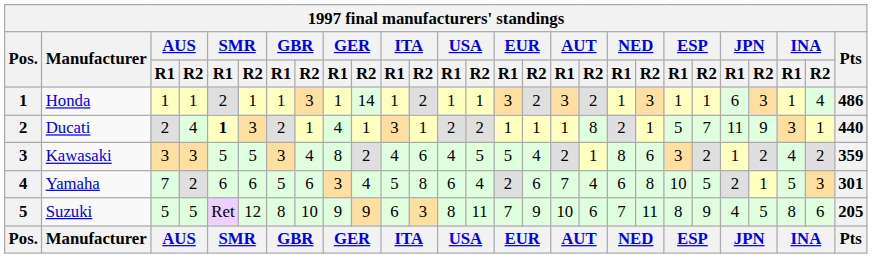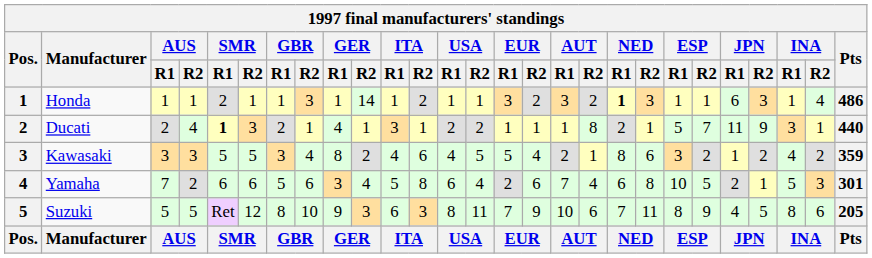 <table class="wikitable" style="font-size: 85%; text-align: center">
 <tr>
 <th colspan=33>1997 final manufacturers' standings</th>
 </tr>
 <tr valign="top">
 <th valign="middle" rowspan=2>Pos.</th>
 <th valign="middle" rowspan=2>Manufacturer</th>
 <th colspan=2><a href='#'>AUS</a><br></th>
 <th colspan=2><a href='#'>SMR</a><br></th>
 <th colspan=2><a href='#'>GBR</a><br></th>
 <th colspan=2><a href='#'>GER</a><br></th>
 <th colspan=2><a href='#'>ITA</a><br></th>
 <th colspan=2><a href='#'>USA</a><br></th>
 <th colspan=2><a href='#'>EUR</a><br></th>
 <th colspan=2><a href='#'>AUT</a><br></th>
 <th colspan=2><a href='#'>NED</a><br></th>
 <th colspan=2><a href='#'>ESP</a><br></th>
 <th colspan=2><a href='#'>JPN</a><br></th>
 <th colspan=2><a href='#'>INA</a><br></th>
 <th valign="middle" rowspan=2>Pts</th>
 </tr>
 <tr>
 <th>R1</th>
 <th>R2</th>
 <th>R1</th>
 <th>R2</th>
 <th>R1</th>
 <th>R2</th>
 <th>R1</th>
 <th>R2</th>
 <th>R1</th>
 <th>R2</th>
 <th>R1</th>
 <th>R2</th>
 <th>R1</th>
 <th>R2</th>
 <th>R1</th>
 <th>R2</th>
 <th>R1</th>
 <th>R2</th>
 <th>R1</th>
 <th>R2</th>
 <th>R1</th>
 <th>R2</th>
 <th>R1</th>
 <th>R2</th>
 </tr>
 <tr>
 <th>1</th>
 <td align=left> <a href='#'>Honda</a></td>
 <td style="background:#ffffbf;">1</td>
 <td style="background:#ffffbf;">1</td>
 <td style="background:#dfdfdf;">2</td>
 <td style="background:#ffffbf;">1</td>
 <td style="background:#ffffbf;">1</td>
 <td style="background:#ffdf9f;">3</td>
 <td style="background:#ffffbf;">1</td>
 <td style="background:#dfffdf;">14</td>
 <td style="background:#ffffbf;">1</td>
 <td style="background:#dfdfdf;">2</td>
 <td style="background:#ffffbf;">1</td>
 <td style="background:#ffffbf;">1</td>
 <td style="background:#ffdf9f;">3</td>
 <td style="background:#dfdfdf;">2</td>
 <td style="background:#ffdf9f;">3</td>
 <td style="background:#dfdfdf;">2</td>
-<td style="background:#ffffbf;">1</td>
+<td style="background:#ffffbf;"><strong>1</strong></td>
 <td style="background:#ffdf9f;">3</td>
 <td style="background:#ffffbf;">1</td>
 <td style="background:#ffffbf;">1</td>
 <td style="background:#dfffdf;">6</td>
 <td style="background:#ffdf9f;">3</td>
 <td style="background:#ffffbf;">1</td>
 <td style="background:#dfffdf;">4</td>
 <th>486</th>
 </tr>
 <tr>
 <th>2</th>
 <td align=left> <a href='#'>Ducati</a></td>
 <td style="background:#dfdfdf;">2</td>
 <td style="background:#dfffdf;">4</td>
 <td style="background:#ffffbf;"><strong>1</strong></td>
 <td style="background:#ffdf9f;">3</td>
 <td style="background:#dfdfdf;">2</td>
 <td style="background:#ffffbf;">1</td>
 <td style="background:#dfffdf;">4</td>
 <td style="background:#ffffbf;">1</td>
 <td style="background:#ffdf9f;">3</td>
 <td style="background:#ffffbf;">1</td>
 <td style="background:#dfdfdf;">2</td>
 <td style="background:#dfdfdf;">2</td>
 <td style="background:#ffffbf;">1</td>
 <td style="background:#ffffbf;">1</td>
 <td style="background:#ffffbf;">1</td>
 <td style="background:#dfffdf;">8</td>
 <td style="background:#dfdfdf;">2</td>
 <td style="background:#ffffbf;">1</td>
 <td style="background:#dfffdf;">5</td>
 <td style="background:#dfffdf;">7</td>
 <td style="background:#dfffdf;">11</td>
 <td style="background:#dfffdf;">9</td>
 <td style="background:#ffdf9f;">3</td>
 <td style="background:#ffffbf;">1</td>
 <th>440</th>
 </tr>
 <tr>
 <th>3</th>
 <td align=left> <a href='#'>Kawasaki</a></td>
 <td style="background:#ffdf9f;">3</td>
 <td style="background:#ffdf9f;">3</td>
 <td style="background:#dfffdf;">5</td>
 <td style="background:#dfffdf;">5</td>
 <td style="background:#ffdf9f;">3</td>
 <td style="background:#dfffdf;">4</td>
 <td style="background:#dfffdf;">8</td>
 <td style="background:#dfdfdf;">2</td>
 <td style="background:#dfffdf;">4</td>
 <td style="background:#dfffdf;">6</td>
 <td style="background:#dfffdf;">4</td>
 <td style="background:#dfffdf;">5</td>
 <td style="background:#dfffdf;">5</td>
 <td style="background:#dfffdf;">4</td>
 <td style="background:#dfdfdf;">2</td>
 <td style="background:#ffffbf;">1</td>
 <td style="background:#dfffdf;">8</td>
 <td style="background:#dfffdf;">6</td>
 <td style="background:#ffdf9f;">3</td>
 <td style="background:#dfdfdf;">2</td>
 <td style="background:#ffffbf;">1</td>
 <td style="background:#dfdfdf;">2</td>
 <td style="background:#dfffdf;">4</td>
 <td style="background:#dfdfdf;">2</td>
 <th>359</th>
 </tr>
 <tr>
 <th>4</th>
 <td align=left> <a href='#'>Yamaha</a></td>
 <td style="background:#dfffdf;">7</td>
 <td style="background:#dfdfdf;">2</td>
 <td style="background:#dfffdf;">6</td>
 <td style="background:#dfffdf;">6</td>
 <td style="background:#dfffdf;">5</td>
 <td style="background:#dfffdf;">6</td>
 <td style="background:#ffdf9f;">3</td>
 <td style="background:#dfffdf;">4</td>
 <td style="background:#dfffdf;">5</td>
 <td style="background:#dfffdf;">8</td>
 <td style="background:#dfffdf;">6</td>
 <td style="background:#dfffdf;">4</td>
 <td style="background:#dfdfdf;">2</td>
 <td style="background:#dfffdf;">6</td>
 <td style="background:#dfffdf;">7</td>
 <td style="background:#dfffdf;">4</td>
 <td style="background:#dfffdf;">6</td>
 <td style="background:#dfffdf;">8</td>
 <td style="background:#dfffdf;">10</td>
 <td style="background:#dfffdf;">5</td>
 <td style="background:#dfdfdf;">2</td>
 <td style="background:#ffffbf;">1</td>
 <td style="background:#dfffdf;">5</td>
 <td style="background:#ffdf9f;">3</td>
 <th>301</th>
 </tr>
 <tr>
 <th>5</th>
 <td align=left> <a href='#'>Suzuki</a></td>
 <td style="background:#dfffdf;">5</td>
 <td style="background:#dfffdf;">5</td>
 <td style="background:#efcfff;">Ret</td>
 <td style="background:#dfffdf;">12</td>
 <td style="background:#dfffdf;">8</td>
 <td style="background:#dfffdf;">10</td>
 <td style="background:#dfffdf;">9</td>
-<td style="background:#ffdf9f;">9</td>
+<td style="background:#ffdf9f;">3</td>
 <td style="background:#dfffdf;">6</td>
 <td style="background:#ffdf9f;">3</td>
 <td style="background:#dfffdf;">8</td>
 <td style="background:#dfffdf;">11</td>
 <td style="background:#dfffdf;">7</td>
 <td style="background:#dfffdf;">9</td>
 <td style="background:#dfffdf;">10</td>
 <td style="background:#dfffdf;">6</td>
 <td style="background:#dfffdf;">7</td>
 <td style="background:#dfffdf;">11</td>
 <td style="background:#dfffdf;">8</td>
 <td style="background:#dfffdf;">9</td>
 <td style="background:#dfffdf;">4</td>
 <td style="background:#dfffdf;">5</td>
 <td style="background:#dfffdf;">8</td>
 <td style="background:#dfffdf;">6</td>
 <th>205</th>
 </tr>
 <tr valign="top">
 <th valign="middle">Pos.</th>
 <th valign="middle">Manufacturer</th>
 <th colspan=2><a href='#'>AUS</a><br></th>
 <th colspan=2><a href='#'>SMR</a><br></th>
 <th colspan=2><a href='#'>GBR</a><br></th>
 <th colspan=2><a href='#'>GER</a><br></th>
 <th colspan=2><a href='#'>ITA</a><br></th>
 <th colspan=2><a href='#'>USA</a><br></th>
 <th colspan=2><a href='#'>EUR</a><br></th>
 <th colspan=2><a href='#'>AUT</a><br></th>
 <th colspan=2><a href='#'>NED</a><br></th>
 <th colspan=2><a href='#'>ESP</a><br></th>
 <th colspan=2><a href='#'>JPN</a><br></th>
 <th colspan=2><a href='#'>INA</a><br></th>
 <th valign="middle">Pts</th>
 </tr>
 </table>
